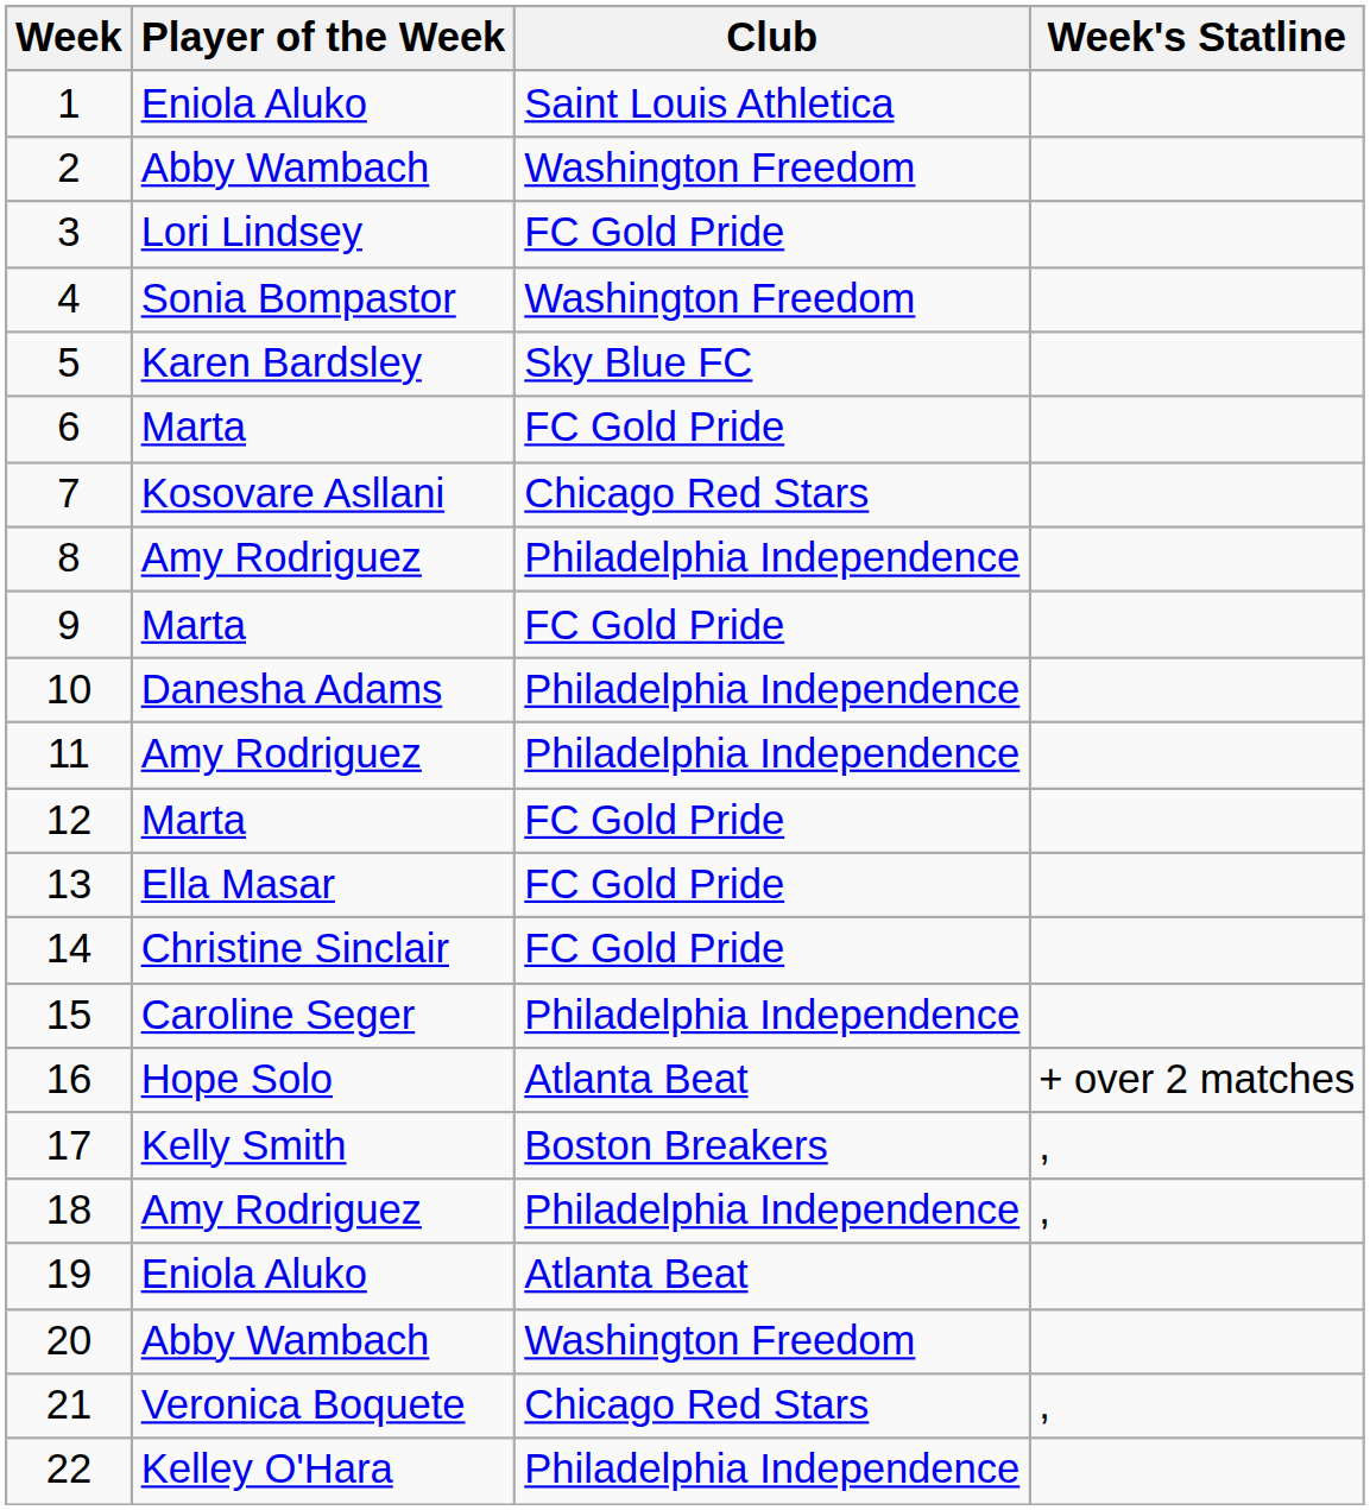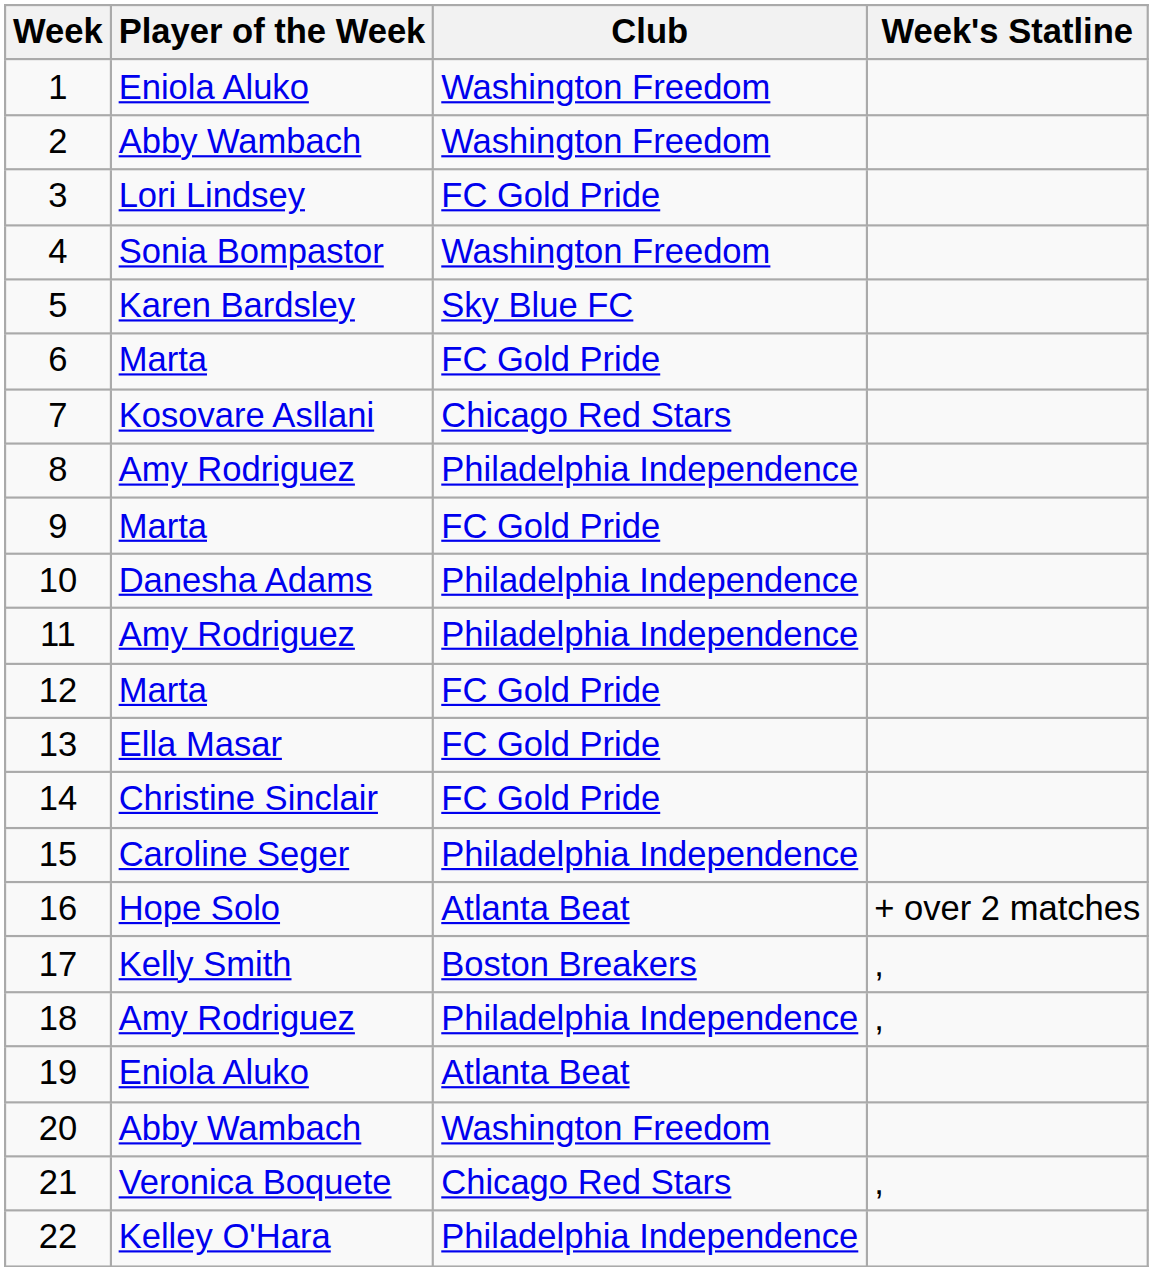 <table class=wikitable>
 <tr>
 <th>Week</th>
 <th>Player of the Week</th>
 <th>Club</th>
 <th>Week's Statline</th>
 </tr>
 <tr>
 <td align=center>1</td>
 <td> <a href='#'>Eniola Aluko</a></td>
-<td><a href='#'>Saint Louis Athletica</a></td>
+<td><a href='#'>Washington Freedom</a></td>
 <td></td>
 </tr>
 <tr>
 <td align=center>2</td>
 <td> <a href='#'>Abby Wambach</a></td>
 <td><a href='#'>Washington Freedom</a></td>
 <td></td>
 </tr>
 <tr>
 <td align=center>3</td>
 <td> <a href='#'>Lori Lindsey</a></td>
 <td><a href='#'>FC Gold Pride</a></td>
 <td></td>
 </tr>
 <tr>
 <td align=center>4</td>
 <td> <a href='#'>Sonia Bompastor</a></td>
 <td><a href='#'>Washington Freedom</a></td>
 <td></td>
 </tr>
 <tr>
 <td align=center>5</td>
 <td> <a href='#'>Karen Bardsley</a></td>
 <td><a href='#'>Sky Blue FC</a></td>
 <td></td>
 </tr>
 <tr>
 <td align=center>6</td>
 <td> <a href='#'>Marta</a></td>
 <td><a href='#'>FC Gold Pride</a></td>
 <td></td>
 </tr>
 <tr>
 <td align=center>7</td>
 <td> <a href='#'>Kosovare Asllani</a></td>
 <td><a href='#'>Chicago Red Stars</a></td>
 <td></td>
 </tr>
 <tr>
 <td align=center>8</td>
 <td> <a href='#'>Amy Rodriguez</a></td>
 <td><a href='#'>Philadelphia Independence</a></td>
 <td></td>
 </tr>
 <tr>
 <td align=center>9</td>
 <td> <a href='#'>Marta</a></td>
 <td><a href='#'>FC Gold Pride</a></td>
 <td></td>
 </tr>
 <tr>
 <td align=center>10</td>
 <td> <a href='#'>Danesha Adams</a></td>
 <td><a href='#'>Philadelphia Independence</a></td>
 <td></td>
 </tr>
 <tr>
 <td align=center>11</td>
 <td> <a href='#'>Amy Rodriguez</a></td>
 <td><a href='#'>Philadelphia Independence</a></td>
 <td></td>
 </tr>
 <tr>
 <td align=center>12</td>
 <td> <a href='#'>Marta</a></td>
 <td><a href='#'>FC Gold Pride</a></td>
 <td></td>
 </tr>
 <tr>
 <td align=center>13</td>
 <td> <a href='#'>Ella Masar</a></td>
 <td><a href='#'>FC Gold Pride</a></td>
 <td></td>
 </tr>
 <tr>
 <td align=center>14</td>
 <td> <a href='#'>Christine Sinclair</a></td>
 <td><a href='#'>FC Gold Pride</a></td>
 <td></td>
 </tr>
 <tr>
 <td align=center>15</td>
 <td> <a href='#'>Caroline Seger</a></td>
 <td><a href='#'>Philadelphia Independence</a></td>
 <td></td>
 </tr>
 <tr>
 <td align=center>16</td>
 <td> <a href='#'>Hope Solo</a></td>
 <td><a href='#'>Atlanta Beat</a></td>
 <td> +  over 2 matches</td>
 </tr>
 <tr>
 <td align=center>17</td>
 <td> <a href='#'>Kelly Smith</a></td>
 <td><a href='#'>Boston Breakers</a></td>
 <td>, </td>
 </tr>
 <tr>
 <td align=center>18</td>
 <td> <a href='#'>Amy Rodriguez</a></td>
 <td><a href='#'>Philadelphia Independence</a></td>
 <td>, </td>
 </tr>
 <tr>
 <td align=center>19</td>
 <td> <a href='#'>Eniola Aluko</a></td>
 <td><a href='#'>Atlanta Beat</a></td>
 <td></td>
 </tr>
 <tr>
 <td align=center>20</td>
 <td> <a href='#'>Abby Wambach</a></td>
 <td><a href='#'>Washington Freedom</a></td>
 <td></td>
 </tr>
 <tr>
 <td align=center>21</td>
 <td> <a href='#'>Veronica Boquete</a></td>
 <td><a href='#'>Chicago Red Stars</a></td>
 <td>, </td>
 </tr>
 <tr>
 <td align=center>22</td>
 <td> <a href='#'>Kelley O'Hara</a></td>
 <td><a href='#'>Philadelphia Independence</a></td>
 <td></td>
 </tr>
 </table>
